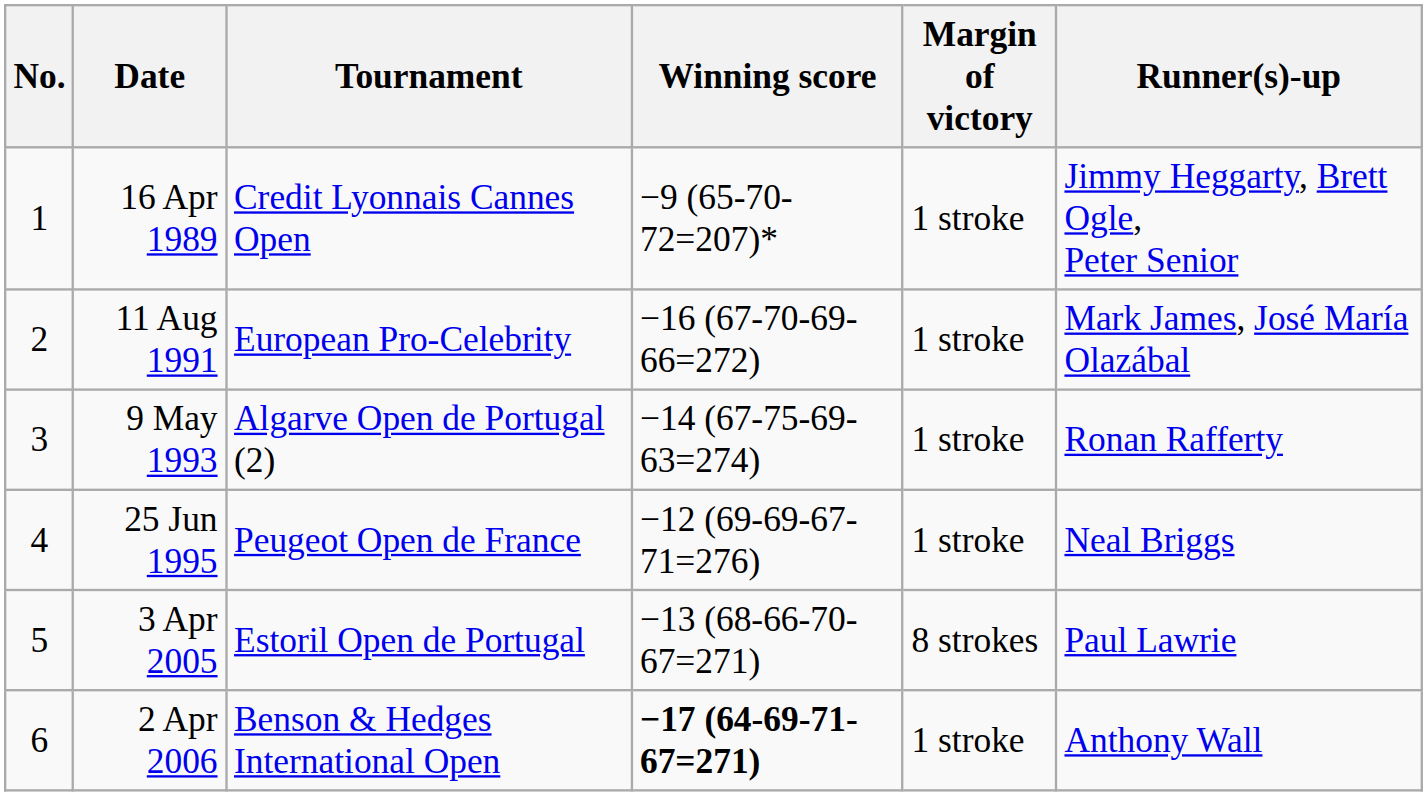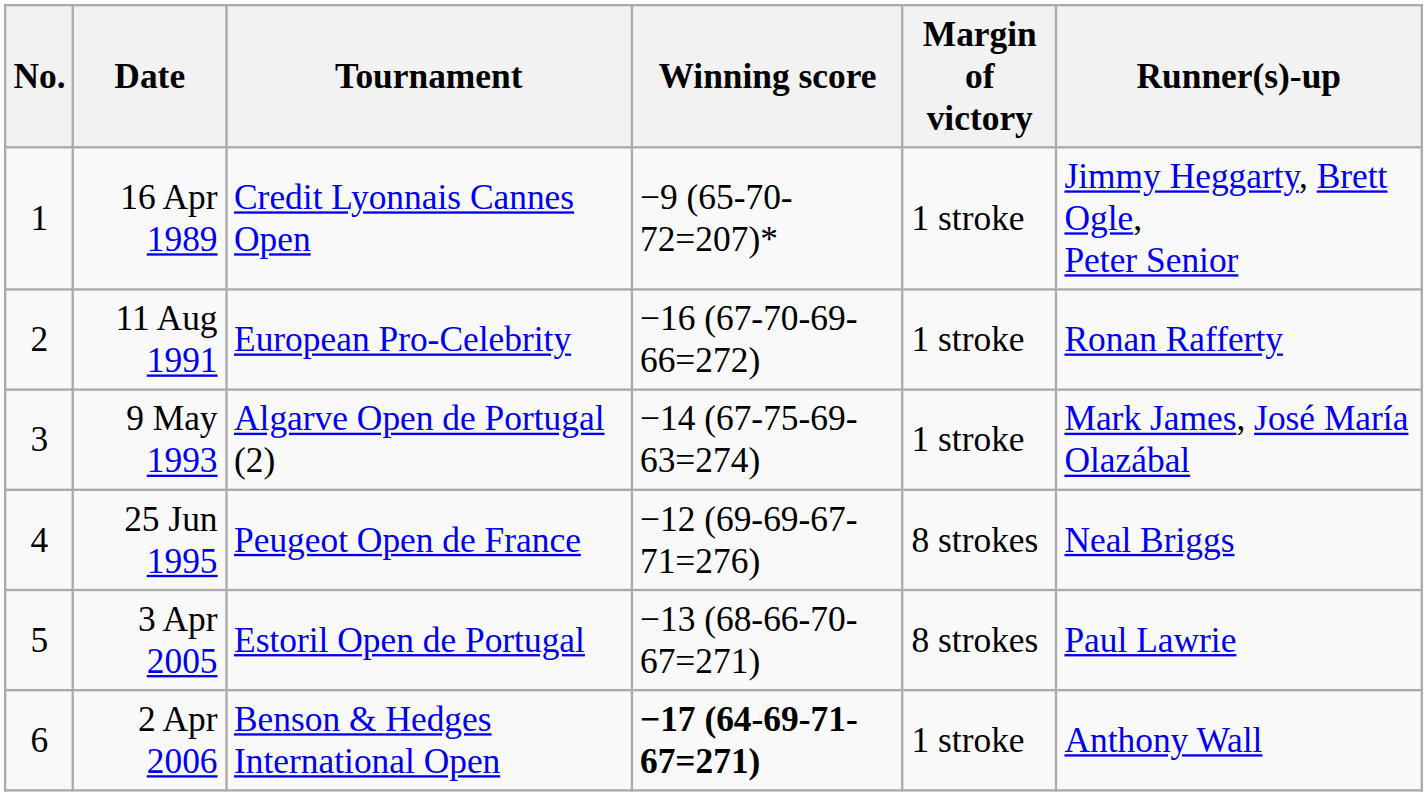 <table class="wikitable" style="font-size:95%;">
 <tr>
 <th>No.</th>
 <th>Date</th>
 <th>Tournament</th>
 <th>Winning score</th>
 <th>Margin of<br>victory</th>
 <th>Runner(s)-up</th>
 </tr>
 <tr>
 <td align=center>1</td>
 <td align=right>16 Apr <a href='#'>1989</a></td>
 <td><a href='#'>Credit Lyonnais Cannes Open</a></td>
 <td>−9 (65-70-72=207)*</td>
 <td>1 stroke</td>
 <td> <a href='#'>Jimmy Heggarty</a>,  <a href='#'>Brett Ogle</a>,<br> <a href='#'>Peter Senior</a></td>
 </tr>
 <tr>
 <td align=center>2</td>
 <td align=right>11 Aug <a href='#'>1991</a></td>
 <td><a href='#'>European Pro-Celebrity</a></td>
 <td>−16 (67-70-69-66=272)</td>
 <td>1 stroke</td>
-<td> <a href='#'>Mark James</a>,  <a href='#'>José María Olazábal</a></td>
+<td> <a href='#'>Ronan Rafferty</a></td>
 </tr>
 <tr>
 <td align=center>3</td>
 <td align=right>9 May <a href='#'>1993</a></td>
 <td><a href='#'>Algarve Open de Portugal</a> (2)</td>
 <td>−14 (67-75-69-63=274)</td>
 <td>1 stroke</td>
-<td> <a href='#'>Ronan Rafferty</a></td>
+<td> <a href='#'>Mark James</a>,  <a href='#'>José María Olazábal</a></td>
 </tr>
 <tr>
 <td align=center>4</td>
 <td align=right>25 Jun <a href='#'>1995</a></td>
 <td><a href='#'>Peugeot Open de France</a></td>
 <td>−12 (69-69-67-71=276)</td>
-<td>1 stroke</td>
+<td>8 strokes</td>
 <td> <a href='#'>Neal Briggs</a></td>
 </tr>
 <tr>
 <td align=center>5</td>
 <td align=right>3 Apr <a href='#'>2005</a></td>
 <td><a href='#'>Estoril Open de Portugal</a></td>
 <td>−13 (68-66-70-67=271)</td>
 <td>8 strokes</td>
 <td> <a href='#'>Paul Lawrie</a></td>
 </tr>
 <tr>
 <td align=center>6</td>
 <td align=right>2 Apr <a href='#'>2006</a></td>
 <td><a href='#'>Benson & Hedges International Open</a></td>
 <td><strong>−17 (64-69-71-67=271)</strong></td>
 <td>1 stroke</td>
 <td> <a href='#'>Anthony Wall</a></td>
 </tr>
 </table>
